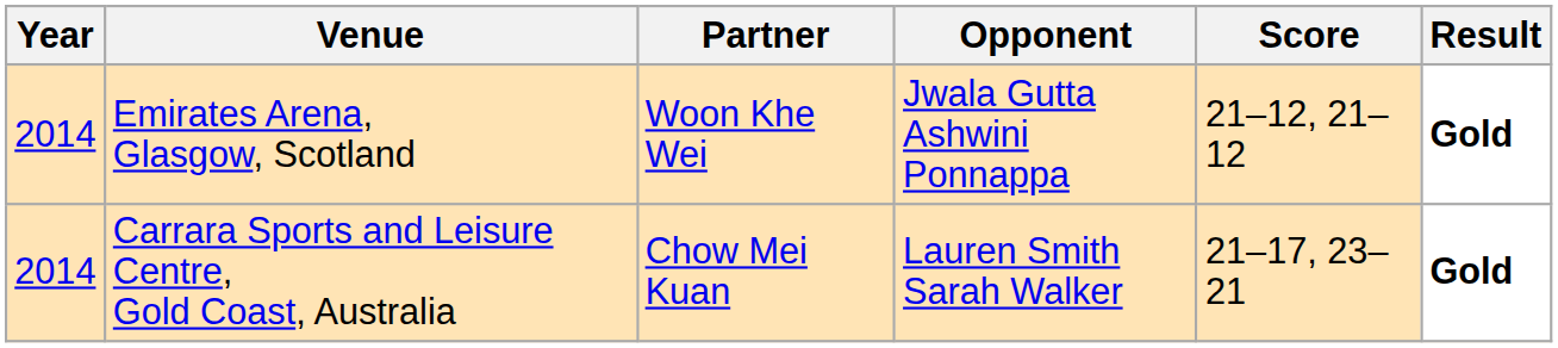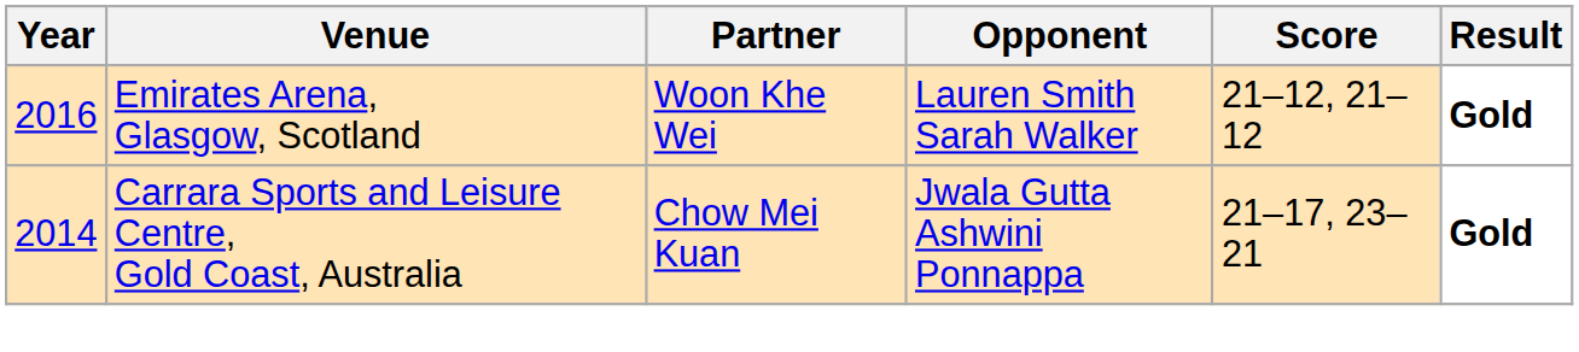 <table class="sortable wikitable" style="font-size: 90%;">
 <tr>
 <th>Year</th>
 <th>Venue</th>
 <th>Partner</th>
 <th>Opponent</th>
 <th>Score</th>
 <th>Result</th>
 </tr>
 <tr style="background:#FFE4B5">
-<td align="center"><a href='#'>2014</a></td>
+<td align="center"><a href='#'>2016</a></td>
 <td align="left"><a href='#'>Emirates Arena</a>,<br><a href='#'>Glasgow</a>, Scotland</td>
 <td align="left"> <a href='#'>Woon Khe Wei</a></td>
-<td align="left"> <a href='#'>Jwala Gutta</a><br> <a href='#'>Ashwini Ponnappa</a></td>
+<td align="left"> <a href='#'>Lauren Smith</a><br> <a href='#'>Sarah Walker</a></td>
 <td align="left">21–12, 21–12</td>
 <td style="text-align:left; background:white"> <strong>Gold</strong></td>
 </tr>
 <tr style="background:#FFE4B5">
 <td align="center"><a href='#'>2014</a></td>
 <td align="left"><a href='#'>Carrara Sports and Leisure Centre</a>,<br><a href='#'>Gold Coast</a>, Australia</td>
 <td align="left"> <a href='#'>Chow Mei Kuan</a></td>
-<td align="left"> <a href='#'>Lauren Smith</a><br> <a href='#'>Sarah Walker</a></td>
+<td align="left"> <a href='#'>Jwala Gutta</a><br> <a href='#'>Ashwini Ponnappa</a></td>
 <td align="left">21–17, 23–21</td>
 <td style="text-align:left; background:white"> <strong>Gold</strong></td>
 </tr>
 </table>
